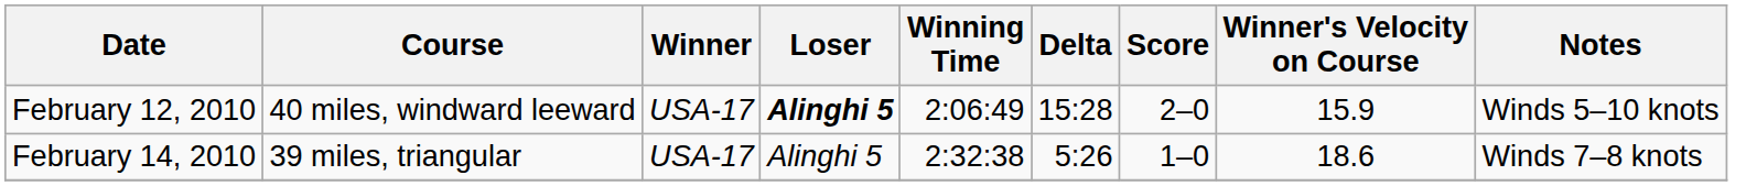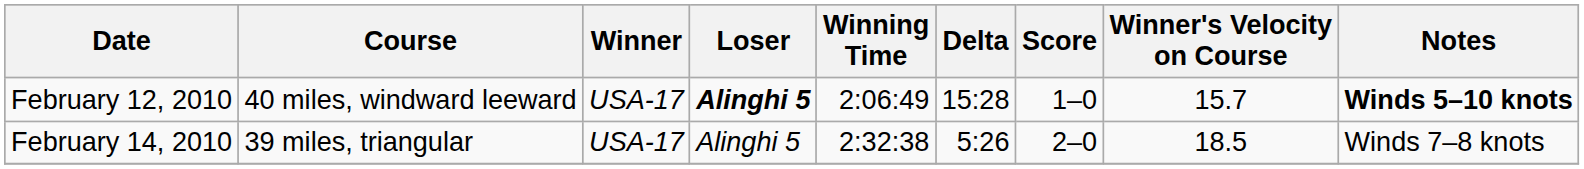 <table class="wikitable">
 <tr>
 <th>Date</th>
 <th>Course</th>
 <th>Winner</th>
 <th>Loser</th>
 <th>Winning<br>Time</th>
 <th>Delta</th>
 <th>Score</th>
 <th>Winner's Velocity<br>on Course</th>
 <th>Notes</th>
 </tr>
 <tr>
 <td>February 12, 2010</td>
 <td>40 miles, windward leeward</td>
 <td><em>USA-17</em></td>
 <td><strong><em>Alinghi 5</em></strong></td>
 <td align="right">2:06:49</td>
 <td align="right">15:28</td>
-<td align="right">2–0</td>
-<td align="center">15.9</td>
-<td>Winds 5–10 knots</td>
+<td align="right">1–0</td>
+<td align="center">15.7</td>
+<td><strong>Winds 5–10 knots</strong></td>
 </tr>
 <tr>
 <td>February 14, 2010</td>
 <td>39 miles, triangular</td>
 <td><em>USA-17</em></td>
 <td><em>Alinghi 5</em></td>
 <td align="right">2:32:38</td>
 <td align="right">5:26</td>
-<td align="right">1–0</td>
-<td align="center">18.6</td>
+<td align="right">2–0</td>
+<td align="center">18.5</td>
 <td>Winds 7–8 knots</td>
 </tr>
 <tr>
 </tr>
 </table>
